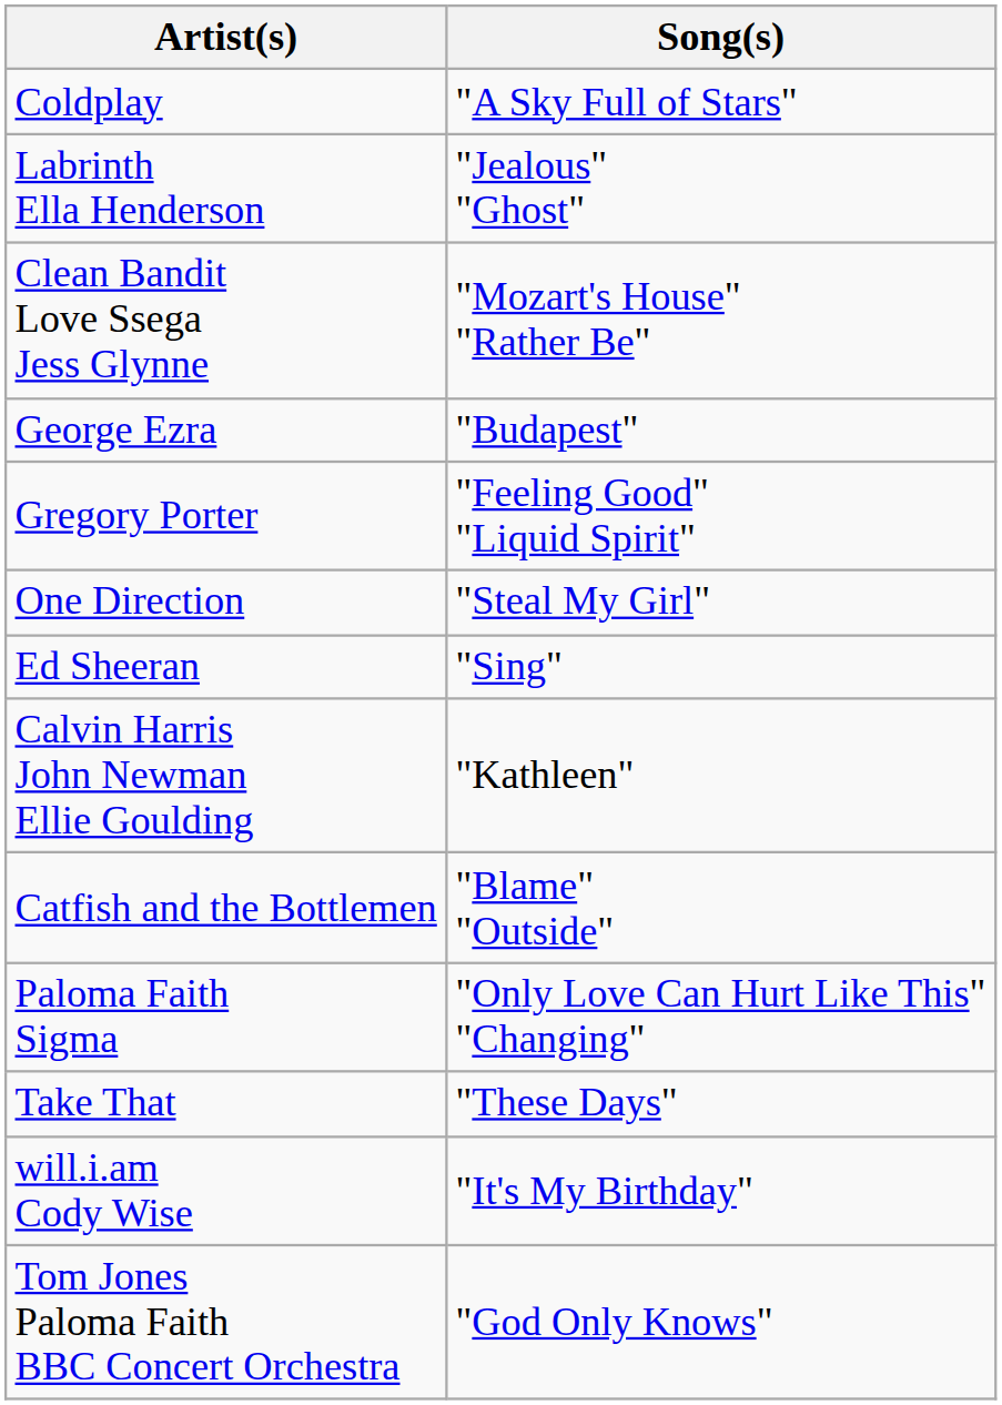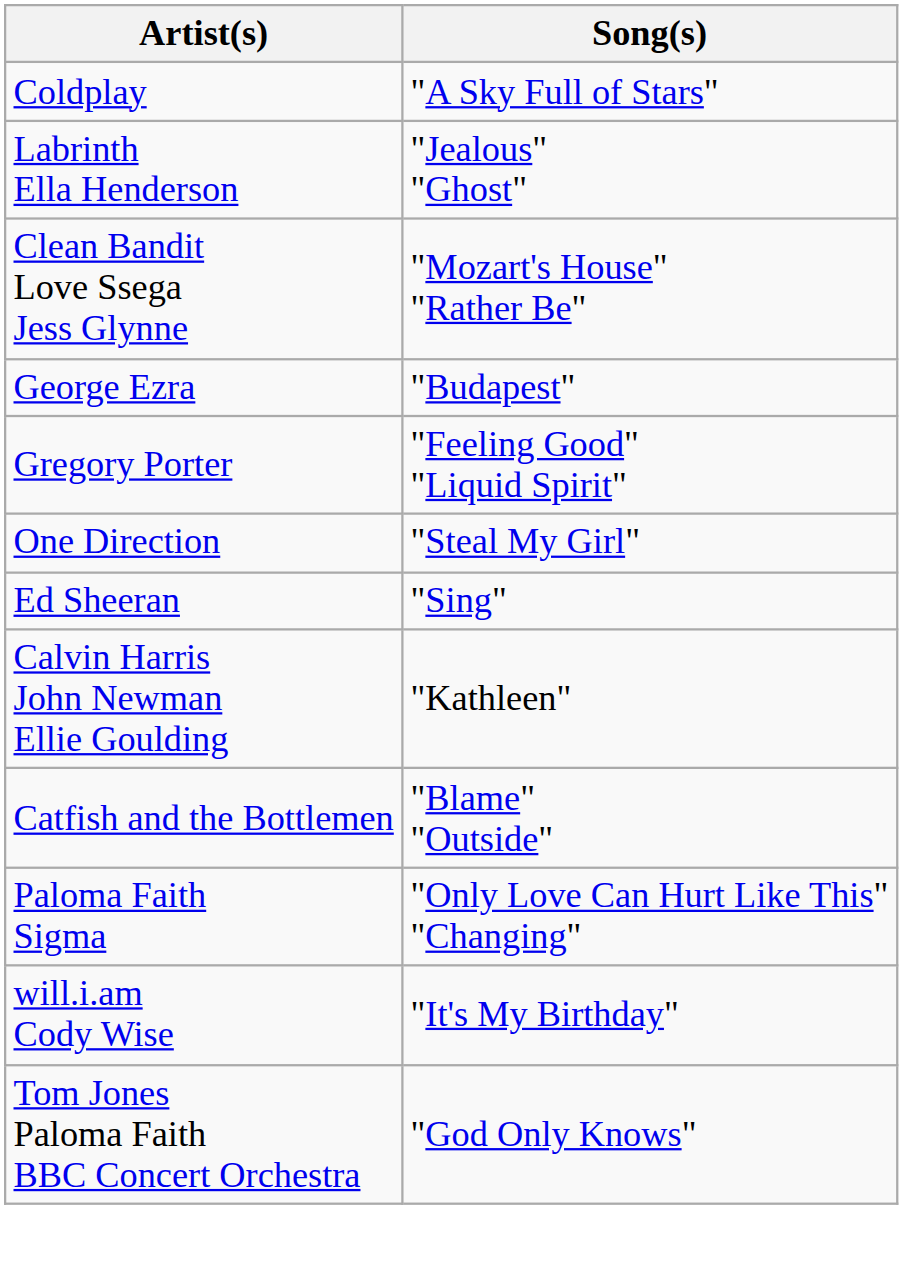 <table class="wikitable">
 <tr>
 <th>Artist(s)</th>
 <th>Song(s)</th>
 </tr>
 <tr>
 <td><a href='#'>Coldplay</a></td>
 <td>"<a href='#'>A Sky Full of Stars</a>"</td>
 </tr>
 <tr>
 <td><a href='#'>Labrinth</a><br><a href='#'>Ella Henderson</a></td>
 <td>"<a href='#'>Jealous</a>"<br>"<a href='#'>Ghost</a>"</td>
 </tr>
 <tr>
 <td><a href='#'>Clean Bandit</a><br>Love Ssega<br><a href='#'>Jess Glynne</a></td>
 <td>"<a href='#'>Mozart's House</a>"<br>"<a href='#'>Rather Be</a>"</td>
 </tr>
 <tr>
 <td><a href='#'>George Ezra</a></td>
 <td>"<a href='#'>Budapest</a>"</td>
 </tr>
 <tr>
 <td><a href='#'>Gregory Porter</a></td>
 <td>"<a href='#'>Feeling Good</a>"<br>"<a href='#'>Liquid Spirit</a>"</td>
 </tr>
 <tr>
 <td><a href='#'>One Direction</a></td>
 <td>"<a href='#'>Steal My Girl</a>"</td>
 </tr>
 <tr>
 <td><a href='#'>Ed Sheeran</a></td>
 <td>"<a href='#'>Sing</a>"</td>
 </tr>
 <tr>
 <td><a href='#'>Calvin Harris</a><br><a href='#'>John Newman</a><br><a href='#'>Ellie Goulding</a></td>
 <td>"Kathleen"</td>
 </tr>
 <tr>
 <td><a href='#'>Catfish and the Bottlemen</a></td>
 <td>"<a href='#'>Blame</a>"<br>"<a href='#'>Outside</a>"</td>
 </tr>
 <tr>
 <td><a href='#'>Paloma Faith</a><br><a href='#'>Sigma</a></td>
 <td>"<a href='#'>Only Love Can Hurt Like This</a>"<br>"<a href='#'>Changing</a>"</td>
 </tr>
 <tr>
-<td><a href='#'>Take That</a></td>
-<td>"<a href='#'>These Days</a>"</td>
-</tr>
-<tr>
 <td><a href='#'>will.i.am</a><br><a href='#'>Cody Wise</a></td>
 <td>"<a href='#'>It's My Birthday</a>"</td>
 </tr>
 <tr>
 <td><a href='#'>Tom Jones</a><br>Paloma Faith<br><a href='#'>BBC Concert Orchestra</a></td>
 <td>"<a href='#'>God Only Knows</a>"</td>
 </tr>
 </table>
